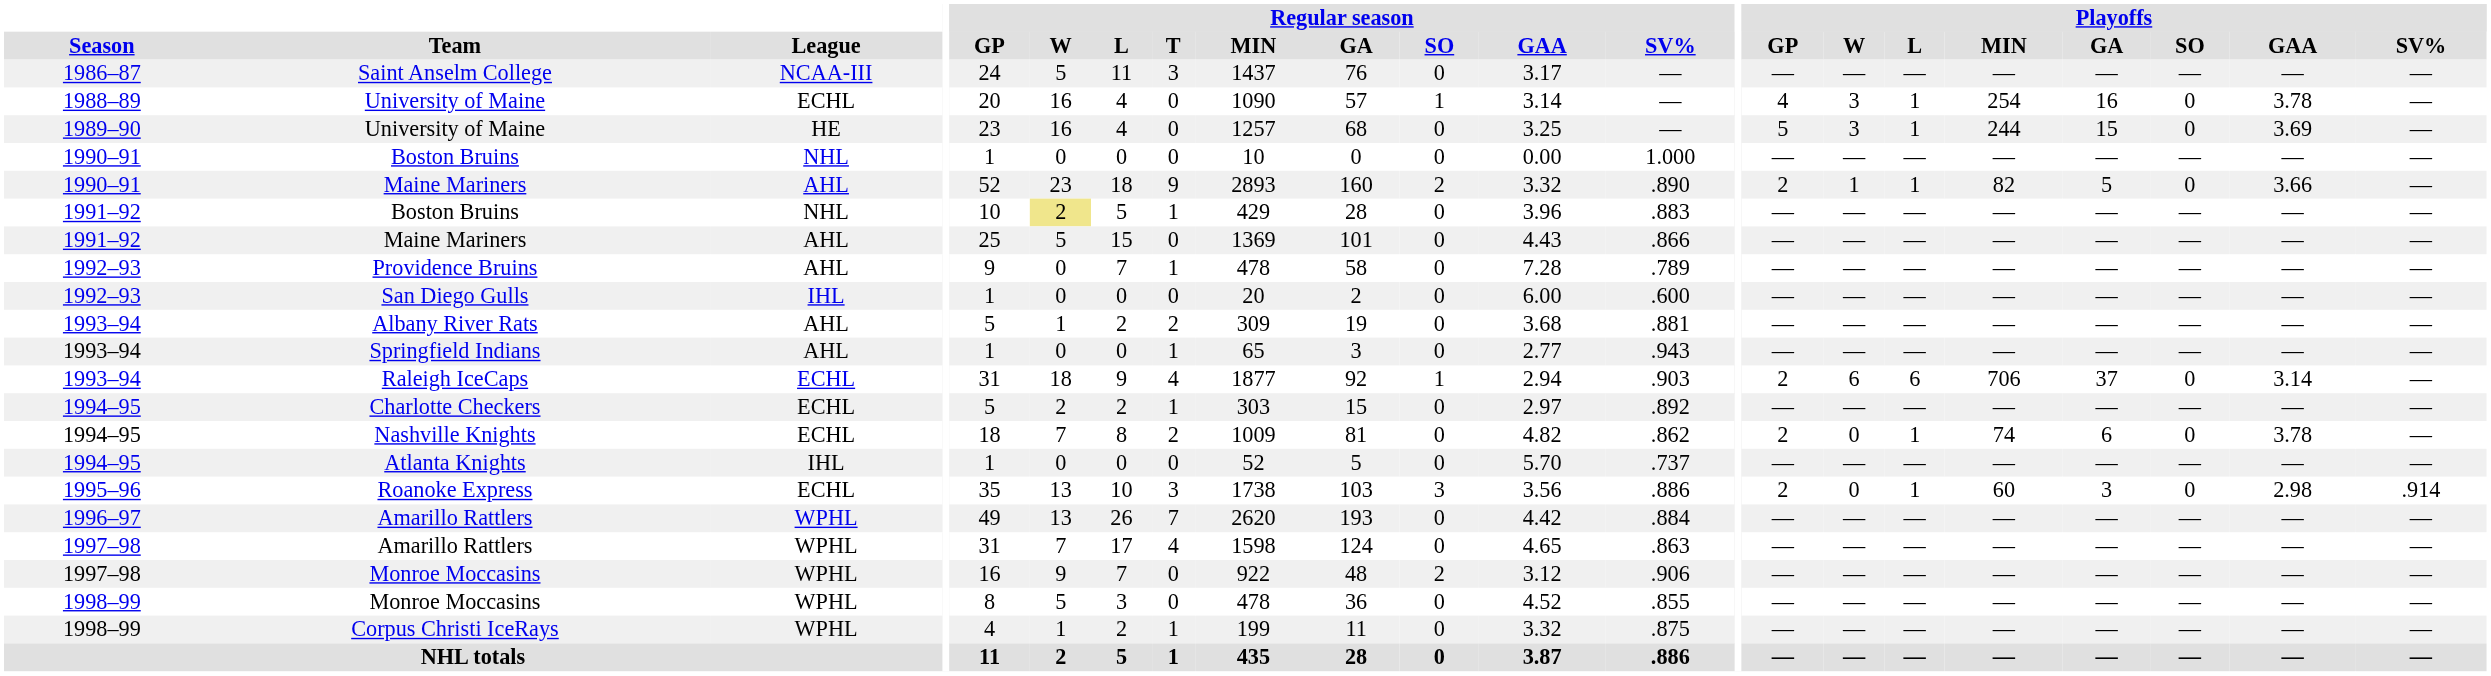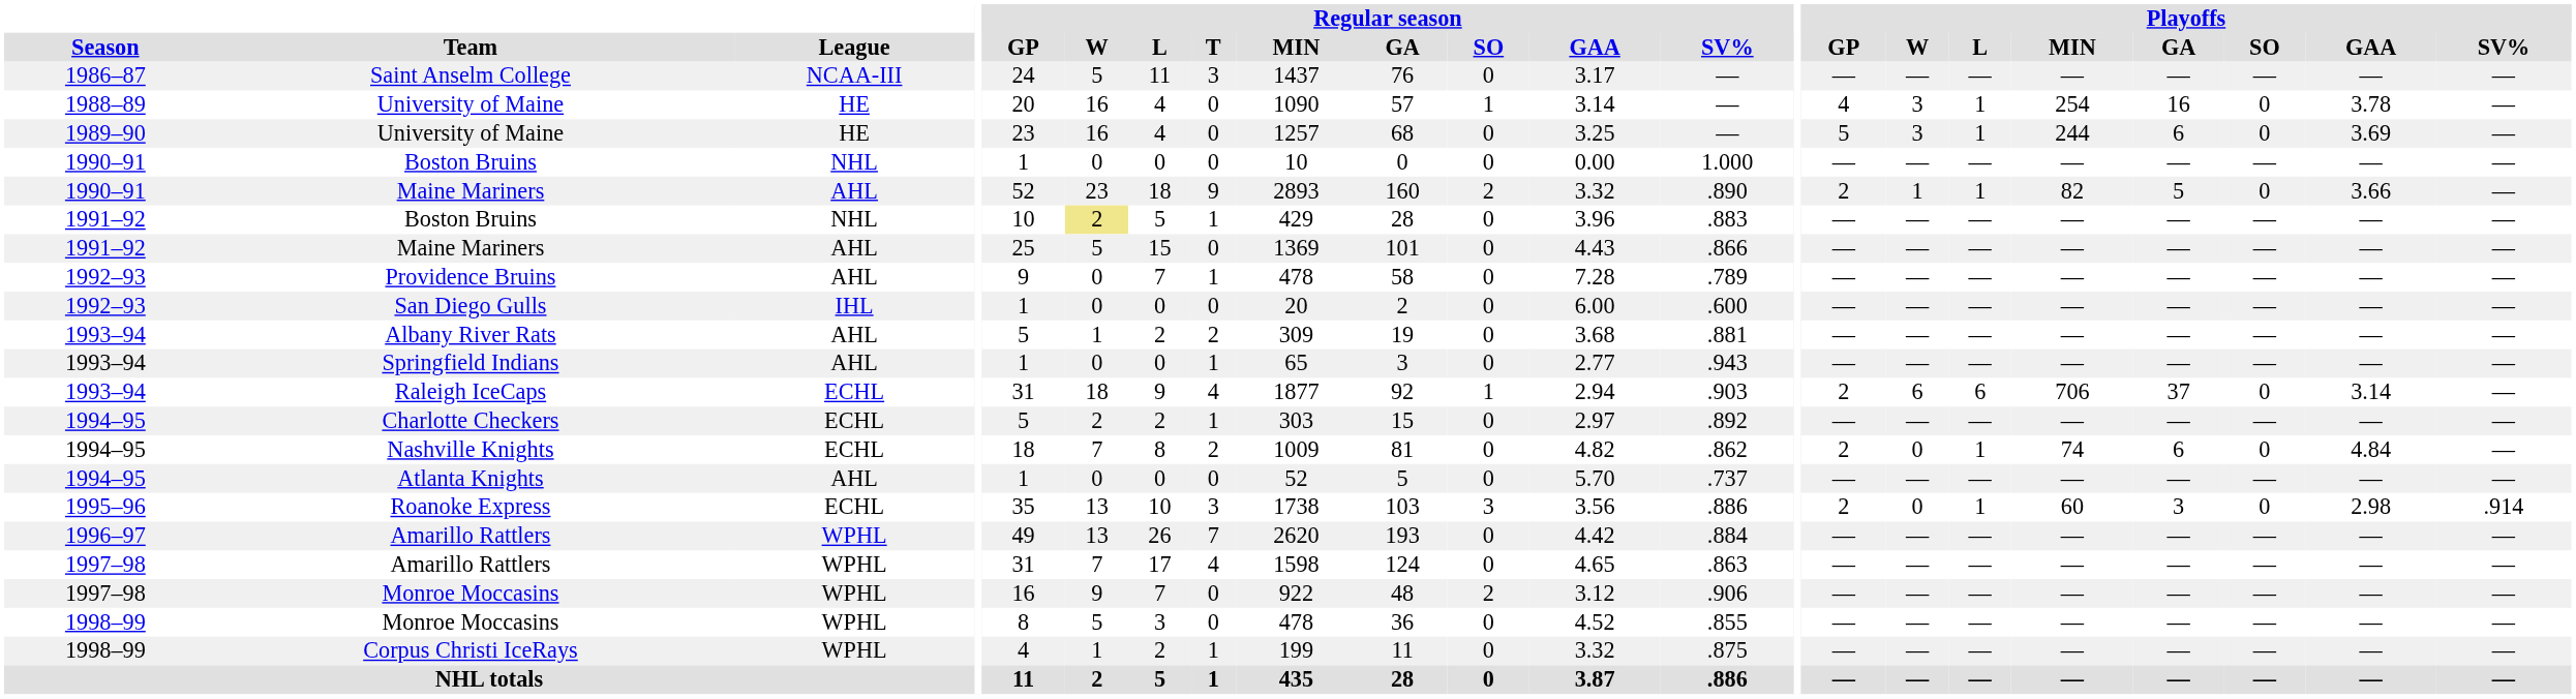 <table border="0" cellpadding="1" cellspacing="0" style="width:90%; text-align:center;">
 <tr bgcolor="#e0e0e0">
 <th colspan="3" bgcolor="#ffffff"></th>
 <th rowspan="99" bgcolor="#ffffff"></th>
 <th colspan="9" bgcolor="#e0e0e0"><a href='#'>Regular season</a></th>
 <th rowspan="99" bgcolor="#ffffff"></th>
 <th colspan="8" bgcolor="#e0e0e0"><a href='#'>Playoffs</a></th>
 </tr>
 <tr bgcolor="#e0e0e0">
 <th><a href='#'>Season</a></th>
 <th>Team</th>
 <th>League</th>
 <th>GP</th>
 <th>W</th>
 <th>L</th>
 <th>T</th>
 <th>MIN</th>
 <th>GA</th>
 <th><a href='#'>SO</a></th>
 <th><a href='#'>GAA</a></th>
 <th><a href='#'>SV%</a></th>
 <th>GP</th>
 <th>W</th>
 <th>L</th>
 <th>MIN</th>
 <th>GA</th>
 <th>SO</th>
 <th>GAA</th>
 <th>SV%</th>
 </tr>
 <tr bgcolor="#f0f0f0">
 <td><a href='#'>1986–87</a></td>
 <td><a href='#'>Saint Anselm College</a></td>
 <td><a href='#'>NCAA-III</a></td>
 <td>24</td>
 <td>5</td>
 <td>11</td>
 <td>3</td>
 <td>1437</td>
 <td>76</td>
 <td>0</td>
 <td>3.17</td>
 <td>—</td>
 <td>—</td>
 <td>—</td>
 <td>—</td>
 <td>—</td>
 <td>—</td>
 <td>—</td>
 <td>—</td>
 <td>—</td>
 </tr>
 <tr>
 <td><a href='#'>1988–89</a></td>
 <td><a href='#'>University of Maine</a></td>
-<td>ECHL</td>
+<td><a href='#'>HE</a></td>
 <td>20</td>
 <td>16</td>
 <td>4</td>
 <td>0</td>
 <td>1090</td>
 <td>57</td>
 <td>1</td>
 <td>3.14</td>
 <td>—</td>
 <td>4</td>
 <td>3</td>
 <td>1</td>
 <td>254</td>
 <td>16</td>
 <td>0</td>
 <td>3.78</td>
 <td>—</td>
 </tr>
 <tr bgcolor="#f0f0f0">
 <td><a href='#'>1989–90</a></td>
 <td>University of Maine</td>
 <td>HE</td>
 <td>23</td>
 <td>16</td>
 <td>4</td>
 <td>0</td>
 <td>1257</td>
 <td>68</td>
 <td>0</td>
 <td>3.25</td>
 <td>—</td>
 <td>5</td>
 <td>3</td>
 <td>1</td>
 <td>244</td>
-<td>15</td>
+<td>6</td>
 <td>0</td>
 <td>3.69</td>
 <td>—</td>
 </tr>
 <tr>
 <td><a href='#'>1990–91</a></td>
 <td><a href='#'>Boston Bruins</a></td>
 <td><a href='#'>NHL</a></td>
 <td>1</td>
 <td>0</td>
 <td>0</td>
 <td>0</td>
 <td>10</td>
 <td>0</td>
 <td>0</td>
 <td>0.00</td>
 <td>1.000</td>
 <td>—</td>
 <td>—</td>
 <td>—</td>
 <td>—</td>
 <td>—</td>
 <td>—</td>
 <td>—</td>
 <td>—</td>
 </tr>
 <tr bgcolor="#f0f0f0">
 <td><a href='#'>1990–91</a></td>
 <td><a href='#'>Maine Mariners</a></td>
 <td><a href='#'>AHL</a></td>
 <td>52</td>
 <td>23</td>
 <td>18</td>
 <td>9</td>
 <td>2893</td>
 <td>160</td>
 <td>2</td>
 <td>3.32</td>
 <td>.890</td>
 <td>2</td>
 <td>1</td>
 <td>1</td>
 <td>82</td>
 <td>5</td>
 <td>0</td>
 <td>3.66</td>
 <td>—</td>
 </tr>
 <tr>
 <td><a href='#'>1991–92</a></td>
 <td>Boston Bruins</td>
 <td>NHL</td>
 <td>10</td>
 <td style="background: khaki;">2</td>
 <td>5</td>
 <td>1</td>
 <td>429</td>
 <td>28</td>
 <td>0</td>
 <td>3.96</td>
 <td>.883</td>
 <td>—</td>
 <td>—</td>
 <td>—</td>
 <td>—</td>
 <td>—</td>
 <td>—</td>
 <td>—</td>
 <td>—</td>
 </tr>
 <tr bgcolor="#f0f0f0">
 <td><a href='#'>1991–92</a></td>
 <td>Maine Mariners</td>
 <td>AHL</td>
 <td>25</td>
 <td>5</td>
 <td>15</td>
 <td>0</td>
 <td>1369</td>
 <td>101</td>
 <td>0</td>
 <td>4.43</td>
 <td>.866</td>
 <td>—</td>
 <td>—</td>
 <td>—</td>
 <td>—</td>
 <td>—</td>
 <td>—</td>
 <td>—</td>
 <td>—</td>
 </tr>
 <tr>
 <td><a href='#'>1992–93</a></td>
 <td><a href='#'>Providence Bruins</a></td>
 <td>AHL</td>
 <td>9</td>
 <td>0</td>
 <td>7</td>
 <td>1</td>
 <td>478</td>
 <td>58</td>
 <td>0</td>
 <td>7.28</td>
 <td>.789</td>
 <td>—</td>
 <td>—</td>
 <td>—</td>
 <td>—</td>
 <td>—</td>
 <td>—</td>
 <td>—</td>
 <td>—</td>
 </tr>
 <tr bgcolor="#f0f0f0">
 <td><a href='#'>1992–93</a></td>
 <td><a href='#'>San Diego Gulls</a></td>
 <td><a href='#'>IHL</a></td>
 <td>1</td>
 <td>0</td>
 <td>0</td>
 <td>0</td>
 <td>20</td>
 <td>2</td>
 <td>0</td>
 <td>6.00</td>
 <td>.600</td>
 <td>—</td>
 <td>—</td>
 <td>—</td>
 <td>—</td>
 <td>—</td>
 <td>—</td>
 <td>—</td>
 <td>—</td>
 </tr>
 <tr>
 <td><a href='#'>1993–94</a></td>
 <td><a href='#'>Albany River Rats</a></td>
 <td>AHL</td>
 <td>5</td>
 <td>1</td>
 <td>2</td>
 <td>2</td>
 <td>309</td>
 <td>19</td>
 <td>0</td>
 <td>3.68</td>
 <td>.881</td>
 <td>—</td>
 <td>—</td>
 <td>—</td>
 <td>—</td>
 <td>—</td>
 <td>—</td>
 <td>—</td>
 <td>—</td>
 </tr>
 <tr bgcolor="#f0f0f0">
 <td>1993–94</td>
 <td><a href='#'>Springfield Indians</a></td>
 <td>AHL</td>
 <td>1</td>
 <td>0</td>
 <td>0</td>
 <td>1</td>
 <td>65</td>
 <td>3</td>
 <td>0</td>
 <td>2.77</td>
 <td>.943</td>
 <td>—</td>
 <td>—</td>
 <td>—</td>
 <td>—</td>
 <td>—</td>
 <td>—</td>
 <td>—</td>
 <td>—</td>
 </tr>
 <tr>
 <td><a href='#'>1993–94</a></td>
 <td><a href='#'>Raleigh IceCaps</a></td>
 <td><a href='#'>ECHL</a></td>
 <td>31</td>
 <td>18</td>
 <td>9</td>
 <td>4</td>
 <td>1877</td>
 <td>92</td>
 <td>1</td>
 <td>2.94</td>
 <td>.903</td>
 <td>2</td>
 <td>6</td>
 <td>6</td>
 <td>706</td>
 <td>37</td>
 <td>0</td>
 <td>3.14</td>
 <td>—</td>
 </tr>
 <tr bgcolor="#f0f0f0">
 <td><a href='#'>1994–95</a></td>
 <td><a href='#'>Charlotte Checkers</a></td>
 <td>ECHL</td>
 <td>5</td>
 <td>2</td>
 <td>2</td>
 <td>1</td>
 <td>303</td>
 <td>15</td>
 <td>0</td>
 <td>2.97</td>
 <td>.892</td>
 <td>—</td>
 <td>—</td>
 <td>—</td>
 <td>—</td>
 <td>—</td>
 <td>—</td>
 <td>—</td>
 <td>—</td>
 </tr>
 <tr>
 <td>1994–95</td>
 <td><a href='#'>Nashville Knights</a></td>
 <td>ECHL</td>
 <td>18</td>
 <td>7</td>
 <td>8</td>
 <td>2</td>
 <td>1009</td>
 <td>81</td>
 <td>0</td>
 <td>4.82</td>
 <td>.862</td>
 <td>2</td>
 <td>0</td>
 <td>1</td>
 <td>74</td>
 <td>6</td>
 <td>0</td>
-<td>3.78</td>
+<td>4.84</td>
 <td>—</td>
 </tr>
 <tr bgcolor="#f0f0f0">
 <td><a href='#'>1994–95</a></td>
 <td><a href='#'>Atlanta Knights</a></td>
-<td>IHL</td>
+<td>AHL</td>
 <td>1</td>
 <td>0</td>
 <td>0</td>
 <td>0</td>
 <td>52</td>
 <td>5</td>
 <td>0</td>
 <td>5.70</td>
 <td>.737</td>
 <td>—</td>
 <td>—</td>
 <td>—</td>
 <td>—</td>
 <td>—</td>
 <td>—</td>
 <td>—</td>
 <td>—</td>
 </tr>
 <tr>
 <td><a href='#'>1995–96</a></td>
 <td><a href='#'>Roanoke Express</a></td>
 <td>ECHL</td>
 <td>35</td>
 <td>13</td>
 <td>10</td>
 <td>3</td>
 <td>1738</td>
 <td>103</td>
 <td>3</td>
 <td>3.56</td>
 <td>.886</td>
 <td>2</td>
 <td>0</td>
 <td>1</td>
 <td>60</td>
 <td>3</td>
 <td>0</td>
 <td>2.98</td>
 <td>.914</td>
 </tr>
 <tr bgcolor="#f0f0f0">
 <td><a href='#'>1996–97</a></td>
 <td><a href='#'>Amarillo Rattlers</a></td>
 <td><a href='#'>WPHL</a></td>
 <td>49</td>
 <td>13</td>
 <td>26</td>
 <td>7</td>
 <td>2620</td>
 <td>193</td>
 <td>0</td>
 <td>4.42</td>
 <td>.884</td>
 <td>—</td>
 <td>—</td>
 <td>—</td>
 <td>—</td>
 <td>—</td>
 <td>—</td>
 <td>—</td>
 <td>—</td>
 </tr>
 <tr>
 <td><a href='#'>1997–98</a></td>
 <td>Amarillo Rattlers</td>
 <td>WPHL</td>
 <td>31</td>
 <td>7</td>
 <td>17</td>
 <td>4</td>
 <td>1598</td>
 <td>124</td>
 <td>0</td>
 <td>4.65</td>
 <td>.863</td>
 <td>—</td>
 <td>—</td>
 <td>—</td>
 <td>—</td>
 <td>—</td>
 <td>—</td>
 <td>—</td>
 <td>—</td>
 </tr>
 <tr bgcolor="#f0f0f0">
 <td>1997–98</td>
 <td><a href='#'>Monroe Moccasins</a></td>
 <td>WPHL</td>
 <td>16</td>
 <td>9</td>
 <td>7</td>
 <td>0</td>
 <td>922</td>
 <td>48</td>
 <td>2</td>
 <td>3.12</td>
 <td>.906</td>
 <td>—</td>
 <td>—</td>
 <td>—</td>
 <td>—</td>
 <td>—</td>
 <td>—</td>
 <td>—</td>
 <td>—</td>
 </tr>
 <tr>
 <td><a href='#'>1998–99</a></td>
 <td>Monroe Moccasins</td>
 <td>WPHL</td>
 <td>8</td>
 <td>5</td>
 <td>3</td>
 <td>0</td>
 <td>478</td>
 <td>36</td>
 <td>0</td>
 <td>4.52</td>
 <td>.855</td>
 <td>—</td>
 <td>—</td>
 <td>—</td>
 <td>—</td>
 <td>—</td>
 <td>—</td>
 <td>—</td>
 <td>—</td>
 </tr>
 <tr bgcolor="#f0f0f0">
 <td>1998–99</td>
 <td><a href='#'>Corpus Christi IceRays</a></td>
 <td>WPHL</td>
 <td>4</td>
 <td>1</td>
 <td>2</td>
 <td>1</td>
 <td>199</td>
 <td>11</td>
 <td>0</td>
 <td>3.32</td>
 <td>.875</td>
 <td>—</td>
 <td>—</td>
 <td>—</td>
 <td>—</td>
 <td>—</td>
 <td>—</td>
 <td>—</td>
 <td>—</td>
 </tr>
 <tr bgcolor="#e0e0e0">
 <th colspan=3>NHL totals</th>
 <th>11</th>
 <th>2</th>
 <th>5</th>
 <th>1</th>
 <th>435</th>
 <th>28</th>
 <th>0</th>
 <th>3.87</th>
 <th>.886</th>
 <th>—</th>
 <th>—</th>
 <th>—</th>
 <th>—</th>
 <th>—</th>
 <th>—</th>
 <th>—</th>
 <th>—</th>
 </tr>
 </table>
